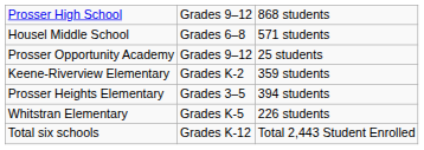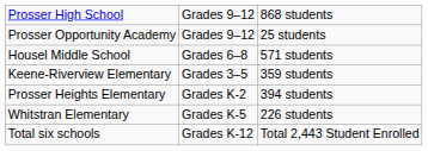 <table class="wikitable">
 <tr>
 <td><a href='#'>Prosser High School</a></td>
 <td>Grades 9–12</td>
 <td>868 students</td>
 </tr>
 <tr>
+<td>Prosser Opportunity Academy</td>
+<td>Grades 9–12</td>
+<td>25 students</td>
+</tr>
+<tr>
 <td>Housel Middle School</td>
 <td>Grades 6–8</td>
 <td>571 students</td>
 </tr>
 <tr>
-<td>Prosser Opportunity Academy</td>
-<td>Grades 9–12</td>
-<td>25 students</td>
-</tr>
-<tr>
 <td>Keene-Riverview Elementary</td>
-<td>Grades K-2</td>
+<td>Grades 3–5</td>
 <td>359 students</td>
 </tr>
 <tr>
 <td>Prosser Heights Elementary</td>
-<td>Grades 3–5</td>
+<td>Grades K-2</td>
 <td>394 students</td>
 </tr>
 <tr>
 <td>Whitstran Elementary</td>
 <td>Grades K-5</td>
 <td>226 students</td>
 </tr>
 <tr>
 <td>Total six schools</td>
 <td>Grades K-12</td>
 <td>Total 2,443 Student Enrolled<br></td>
 </tr>
 </table>
